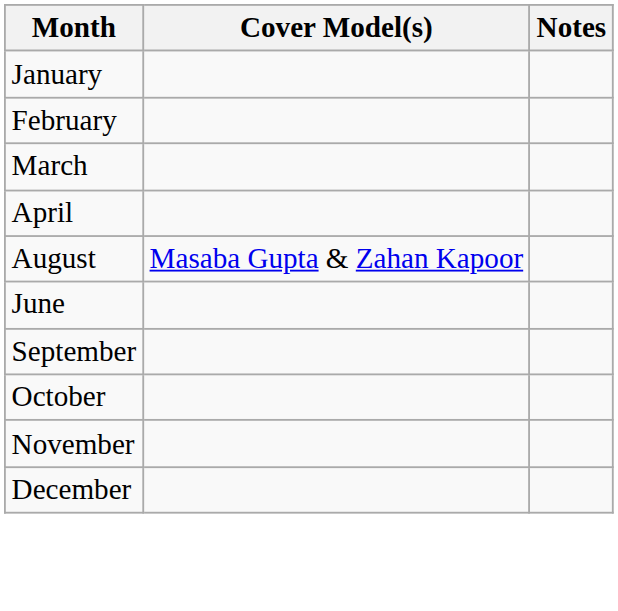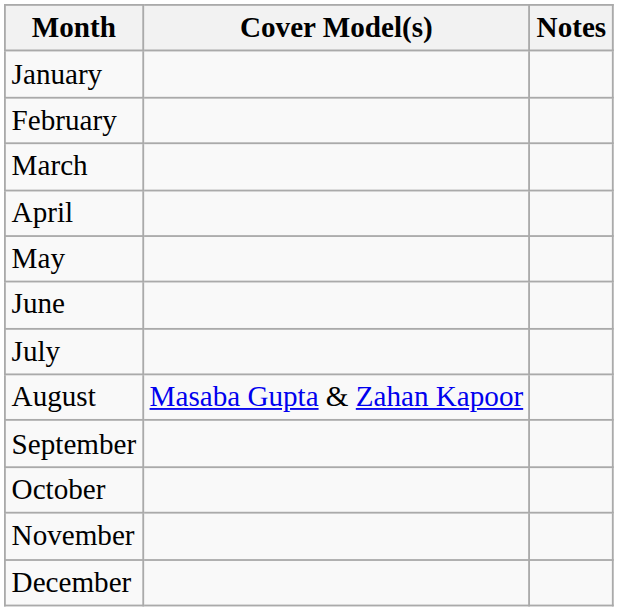 <table class="wikitable">
 <tr style="background:#ccc; text-align:center;">
 <th>Month</th>
 <th>Cover Model(s)</th>
 <th>Notes</th>
 </tr>
 <tr>
 <td>January</td>
 <td></td>
 <td></td>
 </tr>
 <tr>
 <td>February</td>
 <td></td>
 <td></td>
 </tr>
 <tr>
 <td>March</td>
 <td></td>
 <td></td>
 </tr>
 <tr>
 <td>April</td>
 <td></td>
 <td></td>
 </tr>
 <tr>
-<td>August</td>
-<td><a href='#'>Masaba Gupta</a> & <a href='#'>Zahan Kapoor</a></td>
+<td>May</td>
+<td></td>
 <td></td>
 </tr>
 <tr>
 <td>June</td>
 <td></td>
+<td></td>
+</tr>
+<tr>
+<td>July</td>
+<td></td>
+<td></td>
+</tr>
+<tr>
+<td>August</td>
+<td><a href='#'>Masaba Gupta</a> & <a href='#'>Zahan Kapoor</a></td>
 <td></td>
 </tr>
 <tr>
 <td>September</td>
 <td></td>
 <td></td>
 </tr>
 <tr>
 <td>October</td>
 <td></td>
 <td></td>
 </tr>
 <tr>
 <td>November</td>
 <td></td>
 <td></td>
 </tr>
 <tr>
 <td>December</td>
 <td></td>
 <td></td>
 </tr>
 </table>
